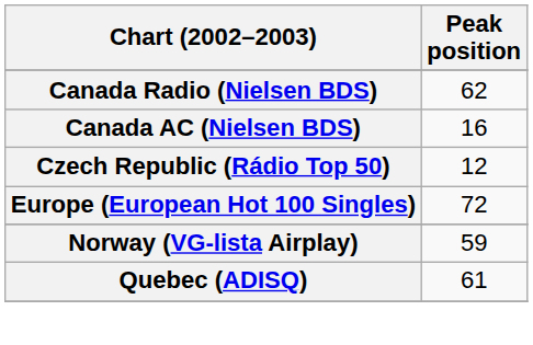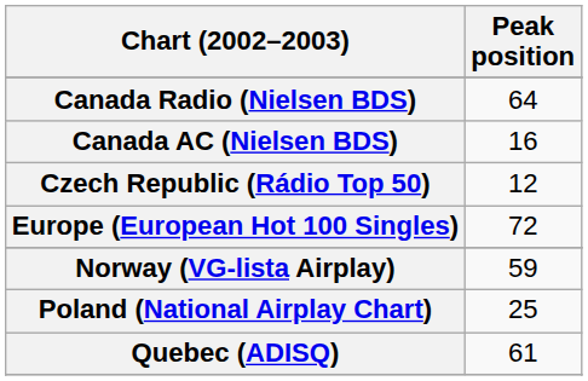 <table class="wikitable sortable plainrowheaders" style="text-align:center">
 <tr>
 <th scope="col">Chart (2002–2003)</th>
 <th scope="col">Peak<br>position</th>
 </tr>
 <tr>
 </tr>
 <tr>
 </tr>
 <tr>
 </tr>
 <tr>
 <th scope="row">Canada Radio (<a href='#'>Nielsen BDS</a>)</th>
-<td>62</td>
+<td>64</td>
 </tr>
 <tr>
 <th scope="row">Canada AC (<a href='#'>Nielsen BDS</a>)</th>
 <td>16</td>
 </tr>
 <tr>
 <th scope="row">Czech Republic (<a href='#'>Rádio Top 50</a>)</th>
 <td>12</td>
 </tr>
 <tr>
 <th scope="row">Europe (<a href='#'>European Hot 100 Singles</a>)</th>
 <td>72</td>
 </tr>
 <tr>
 </tr>
 <tr>
 </tr>
 <tr>
 </tr>
 <tr>
 </tr>
 <tr>
 </tr>
 <tr>
 </tr>
 <tr>
 <th scope="row">Norway (<a href='#'>VG-lista</a> Airplay)</th>
 <td>59</td>
 </tr>
 <tr>
+<th scope="row">Poland (<a href='#'>National Airplay Chart</a>)</th>
+<td>25</td>
+</tr>
+<tr>
 <th scope="row">Quebec (<a href='#'>ADISQ</a>)</th>
 <td>61</td>
 </tr>
 <tr>
 </tr>
 <tr>
 </tr>
 <tr>
 </tr>
 <tr>
 </tr>
 <tr>
 </tr>
 </table>
